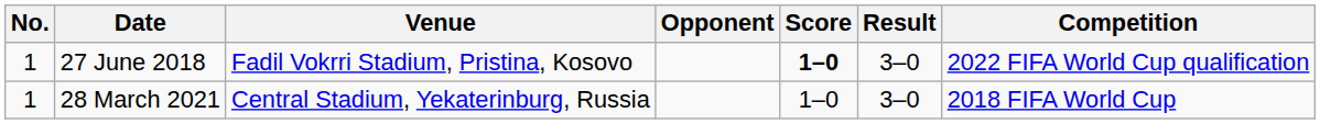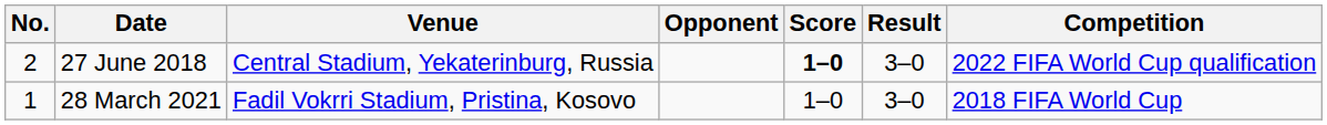 <table class="wikitable sortable">
 <tr>
 <th scope="col">No.</th>
 <th scope="col">Date</th>
 <th scope="col">Venue</th>
 <th scope="col">Opponent</th>
 <th scope="col">Score</th>
 <th scope="col">Result</th>
 <th scope="col">Competition</th>
 </tr>
 <tr>
-<td align="center">1</td>
+<td align="center">2</td>
 <td>27 June 2018</td>
-<td><a href='#'>Fadil Vokrri Stadium</a>, <a href='#'>Pristina</a>, Kosovo</td>
+<td><a href='#'>Central Stadium</a>, <a href='#'>Yekaterinburg</a>, Russia</td>
 <td></td>
 <td align="center"><strong>1–0</strong></td>
 <td align="center">3–0</td>
 <td><a href='#'>2022 FIFA World Cup qualification</a></td>
 </tr>
 <tr>
 <td align="center">1</td>
 <td>28 March 2021</td>
-<td><a href='#'>Central Stadium</a>, <a href='#'>Yekaterinburg</a>, Russia</td>
+<td><a href='#'>Fadil Vokrri Stadium</a>, <a href='#'>Pristina</a>, Kosovo</td>
 <td></td>
 <td align="center">1–0</td>
 <td align="center">3–0</td>
 <td><a href='#'>2018 FIFA World Cup</a></td>
 </tr>
 </table>
